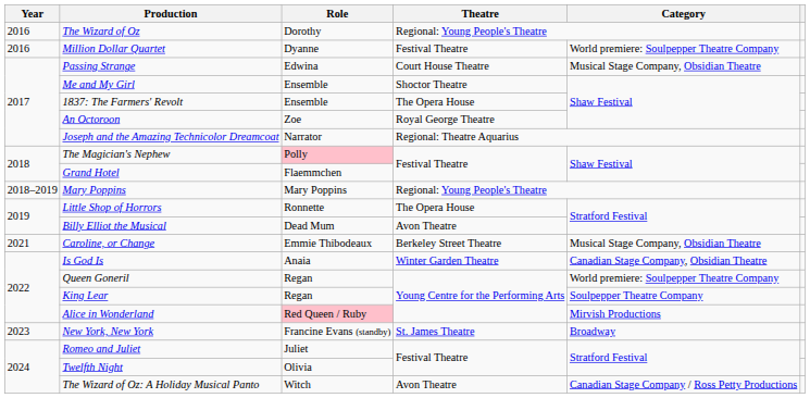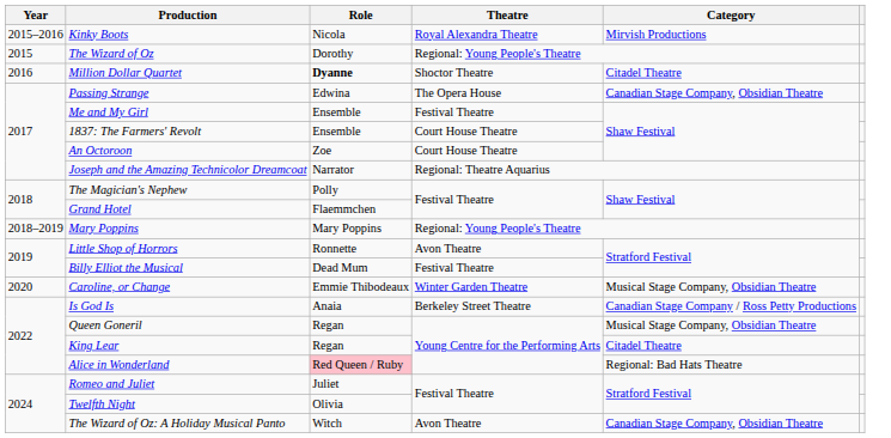 <table class="wikitable sortable">
 <tr>
 <th>Year</th>
 <th>Production</th>
 <th>Role</th>
 <th>Theatre</th>
 <th>Category</th>
 <th></th>
 </tr>
 <tr>
-<td>2016</td>
+<td>2015–2016</td>
+<td><em><a href='#'> Kinky Boots</a></em></td>
+<td>Nicola</td>
+<td><a href='#'>Royal Alexandra Theatre</a></td>
+<td><a href='#'>Mirvish Productions</a></td>
+<td></td>
+</tr>
+<tr>
+<td>2015</td>
 <td><em><a href='#'> The Wizard of Oz</a></em></td>
 <td>Dorothy</td>
 <td colspan=2>Regional: <a href='#'>Young People's Theatre</a></td>
 <td></td>
 </tr>
 <tr>
 <td>2016</td>
 <td><em><a href='#'> Million Dollar Quartet</a></em></td>
-<td>Dyanne</td>
-<td>Festival Theatre</td>
-<td>World premiere: <a href='#'> Soulpepper Theatre Company</a></td>
+<td><strong>Dyanne</strong></td>
+<td>Shoctor Theatre</td>
+<td><a href='#'>Citadel Theatre</a></td>
 <td></td>
 </tr>
 <tr>
 <td rowspan=5>2017</td>
 <td><em><a href='#'>Passing Strange</a></em></td>
 <td>Edwina</td>
-<td>Court House Theatre</td>
-<td>Musical Stage Company, <a href='#'>Obsidian Theatre</a></td>
+<td>The Opera House</td>
+<td><a href='#'>Canadian Stage Company</a>, <a href='#'>Obsidian Theatre</a></td>
 <td></td>
 </tr>
 <tr>
 <td><em><a href='#'>Me and My Girl</a></em></td>
 <td>Ensemble</td>
-<td>Shoctor Theatre</td>
+<td>Festival Theatre</td>
 <td rowspan=3><a href='#'>Shaw Festival</a></td>
 <td></td>
 </tr>
 <tr>
 <td><em>1837: The Farmers' Revolt</em></td>
 <td>Ensemble</td>
-<td>The Opera House</td>
+<td>Court House Theatre</td>
 <td></td>
 </tr>
 <tr>
 <td><em><a href='#'>An Octoroon</a></em></td>
 <td>Zoe</td>
-<td>Royal George Theatre</td>
+<td>Court House Theatre</td>
 <td></td>
 </tr>
 <tr>
 <td><em><a href='#'>Joseph and the Amazing Technicolor Dreamcoat</a></em></td>
 <td>Narrator</td>
 <td colspan=2>Regional: Theatre Aquarius</td>
 <td></td>
 </tr>
 <tr>
 <td rowspan=2>2018</td>
 <td><em>The Magician's Nephew</em></td>
-<td style="background: pink;">Polly</td>
+<td>Polly</td>
 <td rowspan=2>Festival Theatre</td>
 <td rowspan=2><a href='#'>Shaw Festival</a></td>
 <td></td>
 </tr>
 <tr>
 <td><em><a href='#'> Grand Hotel</a></em></td>
 <td>Flaemmchen</td>
 <td></td>
 </tr>
 <tr>
 <td>2018–2019</td>
 <td><em><a href='#'> Mary Poppins</a></em></td>
 <td>Mary Poppins</td>
 <td colspan=2>Regional: <a href='#'>Young People's Theatre</a></td>
 <td></td>
 </tr>
 <tr>
 <td rowspan=2>2019</td>
 <td><em><a href='#'> Little Shop of Horrors</a></em></td>
 <td>Ronnette</td>
-<td>The Opera House</td>
+<td>Avon Theatre</td>
 <td rowspan=2><a href='#'>Stratford Festival</a></td>
 <td></td>
 </tr>
 <tr>
 <td><em><a href='#'>Billy Elliot the Musical</a></em></td>
 <td>Dead Mum</td>
-<td>Avon Theatre</td>
+<td>Festival Theatre</td>
 <td></td>
 </tr>
 <tr>
-<td>2021</td>
+<td>2020</td>
 <td><em><a href='#'>Caroline, or Change</a></em></td>
 <td>Emmie Thibodeaux</td>
-<td>Berkeley Street Theatre</td>
+<td><a href='#'> Winter Garden Theatre</a></td>
 <td>Musical Stage Company, <a href='#'>Obsidian Theatre</a></td>
 <td></td>
 </tr>
 <tr>
 <td rowspan=4>2022</td>
 <td><em><a href='#'>Is God Is</a></em></td>
 <td>Anaia</td>
-<td><a href='#'> Winter Garden Theatre</a></td>
-<td><a href='#'>Canadian Stage Company</a>, <a href='#'>Obsidian Theatre</a></td>
+<td>Berkeley Street Theatre</td>
+<td><a href='#'>Canadian Stage Company</a> / <a href='#'> Ross Petty Productions</a></td>
 <td></td>
 </tr>
 <tr>
 <td><em>Queen Goneril</em></td>
 <td>Regan</td>
 <td rowspan=3><a href='#'>Young Centre for the Performing Arts</a></td>
-<td>World premiere: <a href='#'> Soulpepper Theatre Company</a></td>
+<td>Musical Stage Company, <a href='#'>Obsidian Theatre</a></td>
 <td></td>
 </tr>
 <tr>
 <td><em><a href='#'>King Lear</a></em></td>
 <td>Regan</td>
-<td><a href='#'> Soulpepper Theatre Company</a></td>
+<td><a href='#'>Citadel Theatre</a></td>
 <td></td>
 </tr>
 <tr>
 <td><em><a href='#'> Alice in Wonderland</a></em></td>
 <td style="background: pink;">Red Queen / Ruby</td>
-<td><a href='#'>Mirvish Productions</a></td>
-<td></td>
-</tr>
-<tr>
-<td>2023</td>
-<td><em><a href='#'> New York, New York</a></em></td>
-<td>Francine Evans <small>(standby)</small></td>
-<td><a href='#'>St. James Theatre</a></td>
-<td><a href='#'> Broadway</a></td>
+<td>Regional: Bad Hats Theatre</td>
 <td></td>
 </tr>
 <tr>
 <td rowspan=3>2024</td>
 <td><em><a href='#'>Romeo and Juliet</a></em></td>
 <td>Juliet</td>
 <td rowspan=2>Festival Theatre</td>
 <td rowspan=2><a href='#'>Stratford Festival</a></td>
 <td></td>
 </tr>
 <tr>
 <td><em><a href='#'>Twelfth Night</a></em></td>
 <td>Olivia</td>
 <td></td>
 </tr>
 <tr>
 <td><em>The Wizard of Oz: A Holiday Musical Panto</em></td>
 <td>Witch</td>
 <td>Avon Theatre</td>
-<td><a href='#'>Canadian Stage Company</a> / <a href='#'> Ross Petty Productions</a></td>
+<td><a href='#'>Canadian Stage Company</a>, <a href='#'>Obsidian Theatre</a></td>
 <td></td>
 </tr>
 </table>
